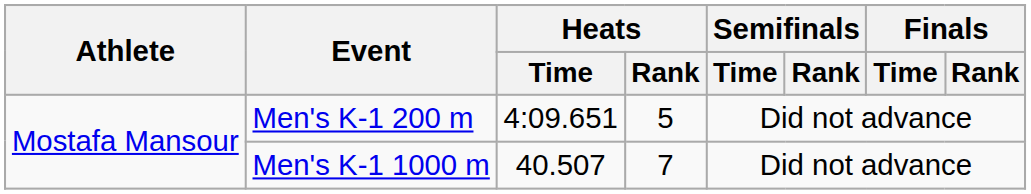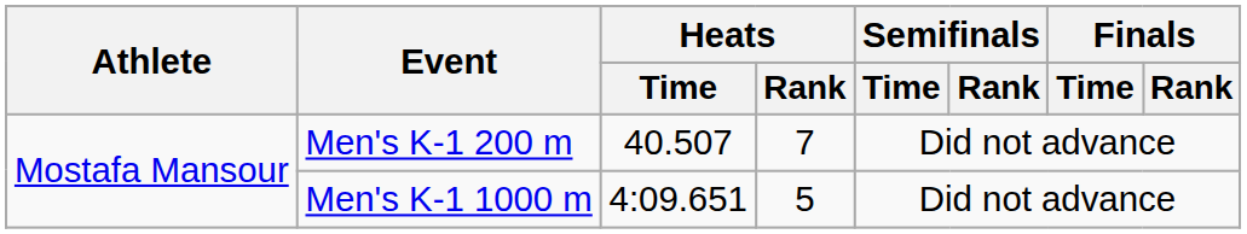 <table class="wikitable" style="font-size:90%">
 <tr>
 <th scope="col" rowspan="2">Athlete</th>
 <th scope="col" rowspan="2">Event</th>
 <th scope="col" colspan=2>Heats</th>
 <th scope="col" colspan=2>Semifinals</th>
 <th scope="col" colspan=2>Finals</th>
 </tr>
 <tr style="font-size:95%">
 <th scope="col">Time</th>
 <th scope="col">Rank</th>
 <th scope="col">Time</th>
 <th scope="col">Rank</th>
 <th scope="col">Time</th>
 <th scope="col">Rank</th>
 </tr>
 <tr align=center>
 <td align=left rowspan=2><a href='#'>Mostafa Mansour</a></td>
 <td align=left><a href='#'>Men's K-1 200 m</a></td>
+<td>40.507</td>
+<td>7</td>
+<td colspan=4>Did not advance</td>
+</tr>
+<tr align=center>
+<td align=left><a href='#'>Men's K-1 1000 m</a></td>
 <td>4:09.651</td>
 <td>5</td>
 <td colspan=4>Did not advance</td>
 </tr>
-<tr align=center>
-<td align=left><a href='#'>Men's K-1 1000 m</a></td>
-<td>40.507</td>
-<td>7</td>
-<td colspan=4>Did not advance</td>
-</tr>
 </table>
